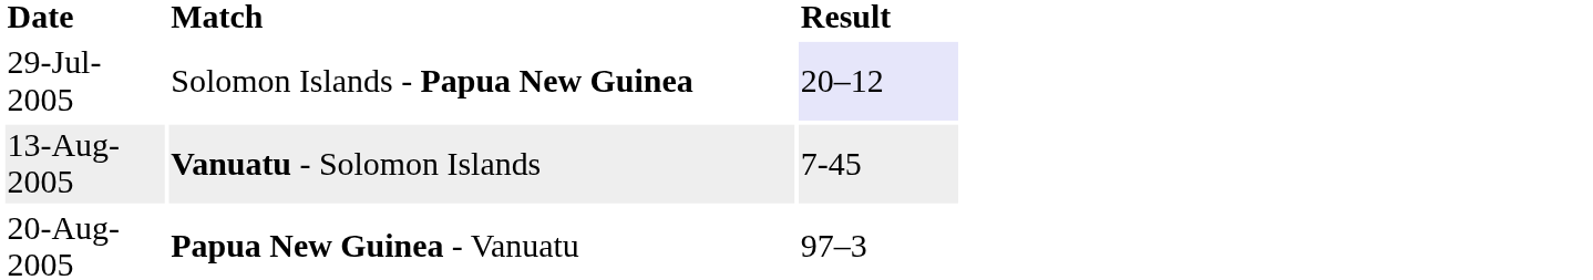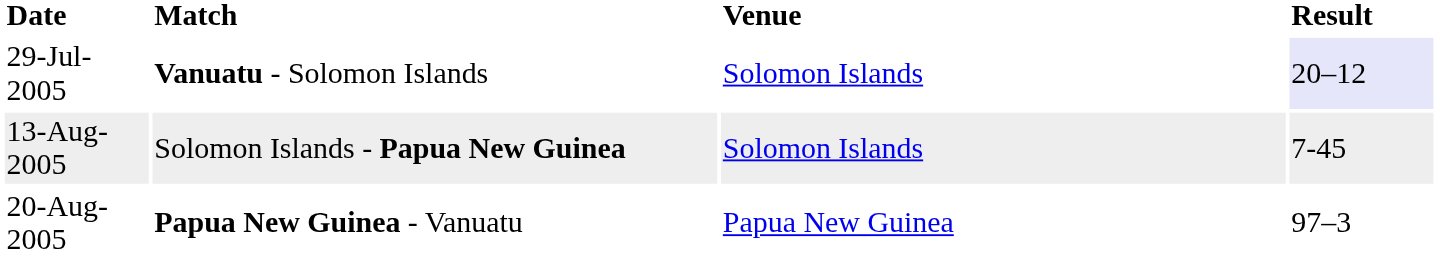 <table>
 <tr ---->
 <td width="75"><strong>Date</strong></td>
 <td width="300"><strong>Match</strong></td>
+<td width="300"><strong>Venue</strong></td>
 <td width="75"><strong>Result</strong></td>
 </tr>
 <tr ---->
 <td>29-Jul-2005</td>
-<td>Solomon Islands - <strong>Papua New Guinea</strong></td>
+<td><strong>Vanuatu</strong> - Solomon Islands</td>
+<td><a href='#'>Solomon Islands</a></td>
 <td style="background: lavender;">20–12</td>
 </tr>
 <tr ---- bgcolor="#eeeeee">
 <td>13-Aug-2005</td>
-<td><strong>Vanuatu</strong> - Solomon Islands</td>
+<td>Solomon Islands - <strong>Papua New Guinea</strong></td>
+<td><a href='#'>Solomon Islands</a></td>
 <td>7-45</td>
 </tr>
 <tr ---->
 <td>20-Aug-2005</td>
 <td><strong>Papua New Guinea</strong> - Vanuatu</td>
+<td><a href='#'>Papua New Guinea</a></td>
 <td>97–3</td>
 </tr>
 </table>
